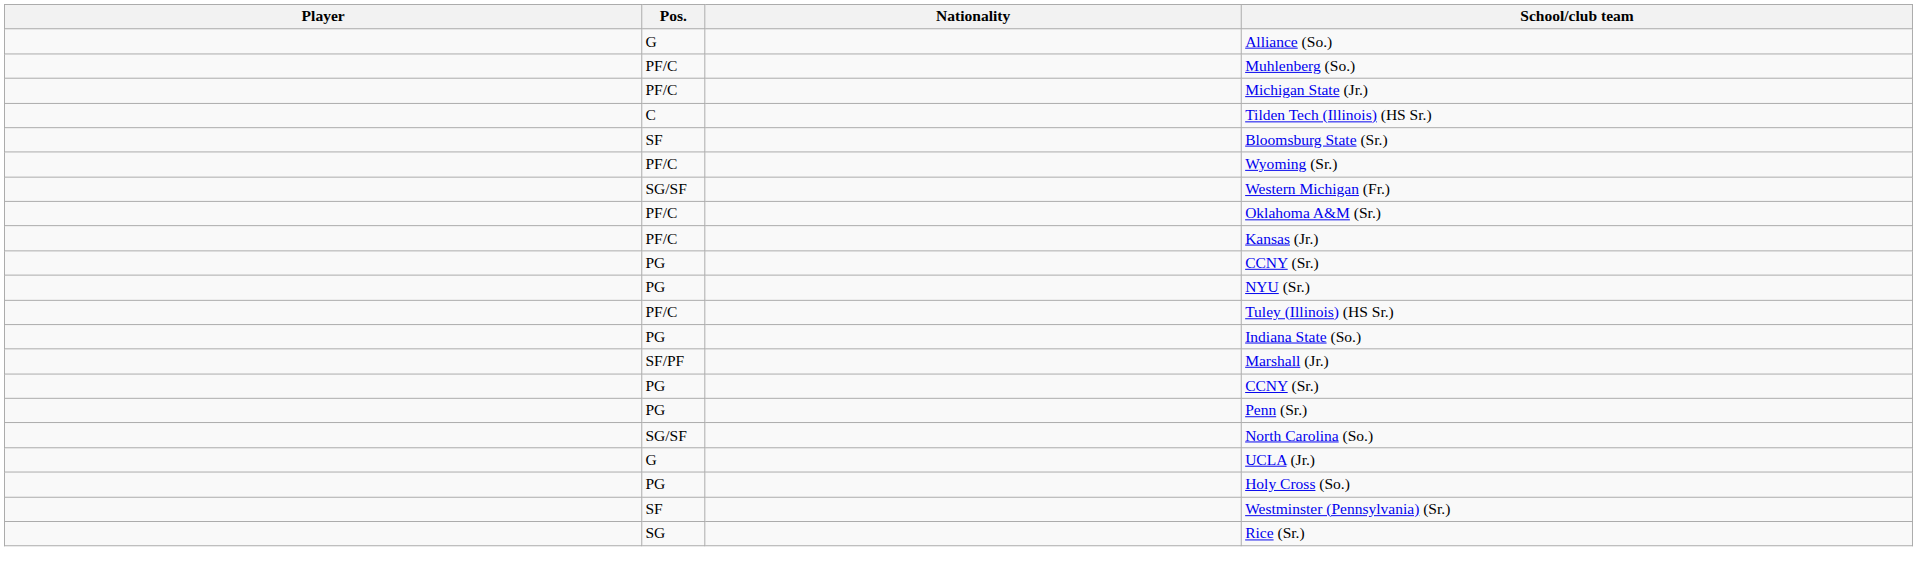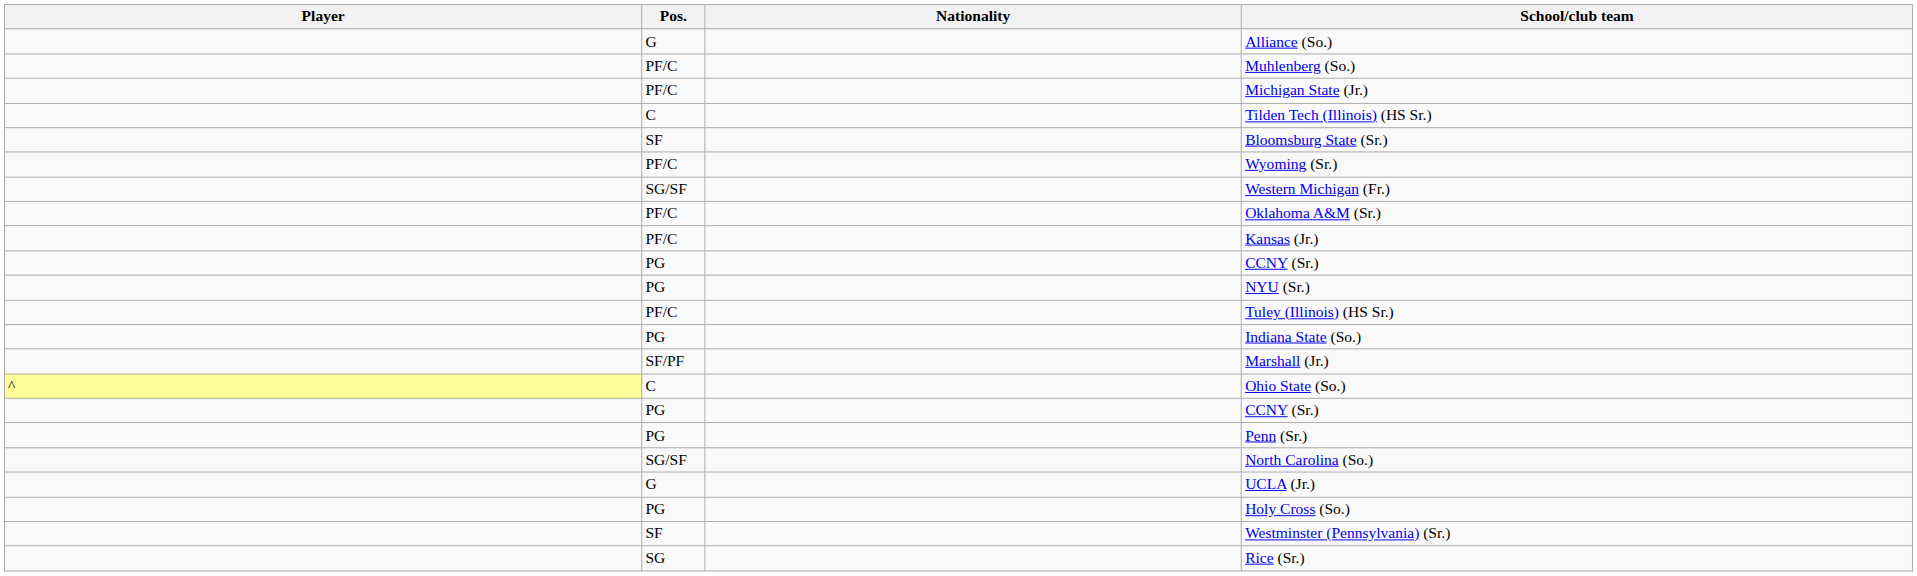 <table class="wikitable sortable plainrowheaders" style="text-align:left">
 <tr>
 <th style="width:19%;">Player</th>
 <th style="width:1%;">Pos.</th>
 <th style="width:16%;">Nationality</th>
 <th style="width:20%;">School/club team</th>
 </tr>
 <tr>
 <td></td>
 <td>G</td>
 <td></td>
 <td><a href='#'>Alliance</a> (So.)</td>
 </tr>
 <tr>
 <td></td>
 <td>PF/C</td>
 <td></td>
 <td><a href='#'>Muhlenberg</a> (So.)</td>
 </tr>
 <tr>
 <td></td>
 <td>PF/C</td>
 <td></td>
 <td><a href='#'>Michigan State</a> (Jr.)</td>
 </tr>
 <tr>
 <td></td>
 <td>C</td>
 <td></td>
 <td><a href='#'>Tilden Tech (Illinois)</a> (HS Sr.)</td>
 </tr>
 <tr>
 <td></td>
 <td>SF</td>
 <td></td>
 <td><a href='#'>Bloomsburg State</a> (Sr.)</td>
 </tr>
 <tr>
 <td></td>
 <td>PF/C</td>
 <td></td>
 <td><a href='#'>Wyoming</a> (Sr.)</td>
 </tr>
 <tr>
 <td></td>
 <td>SG/SF</td>
 <td></td>
 <td><a href='#'>Western Michigan</a> (Fr.)</td>
 </tr>
 <tr>
 <td></td>
 <td>PF/C</td>
 <td></td>
 <td><a href='#'>Oklahoma A&M</a> (Sr.)</td>
 </tr>
 <tr>
 <td></td>
 <td>PF/C</td>
 <td></td>
 <td><a href='#'>Kansas</a> (Jr.)</td>
 </tr>
 <tr>
 <td></td>
 <td>PG</td>
 <td></td>
 <td><a href='#'>CCNY</a> (Sr.)</td>
 </tr>
 <tr>
 <td></td>
 <td>PG</td>
 <td></td>
 <td><a href='#'>NYU</a> (Sr.)</td>
 </tr>
 <tr>
 <td></td>
 <td>PF/C</td>
 <td></td>
 <td><a href='#'>Tuley (Illinois)</a> (HS Sr.)</td>
 </tr>
 <tr>
 <td></td>
 <td>PG</td>
 <td></td>
 <td><a href='#'>Indiana State</a> (So.)</td>
 </tr>
 <tr>
 <td></td>
 <td>SF/PF</td>
 <td></td>
 <td><a href='#'>Marshall</a> (Jr.)</td>
 </tr>
 <tr>
+<td bgcolor="#FFFF99">^</td>
+<td>C</td>
+<td></td>
+<td><a href='#'>Ohio State</a> (So.)</td>
+</tr>
+<tr>
 <td></td>
 <td>PG</td>
 <td></td>
 <td><a href='#'>CCNY</a> (Sr.)</td>
 </tr>
 <tr>
 <td></td>
 <td>PG</td>
 <td></td>
 <td><a href='#'>Penn</a> (Sr.)</td>
 </tr>
 <tr>
 <td></td>
 <td>SG/SF</td>
 <td></td>
 <td><a href='#'>North Carolina</a> (So.)</td>
 </tr>
 <tr>
 <td></td>
 <td>G</td>
 <td></td>
 <td><a href='#'>UCLA</a> (Jr.)</td>
 </tr>
 <tr>
 <td></td>
 <td>PG</td>
 <td></td>
 <td><a href='#'>Holy Cross</a> (So.)</td>
 </tr>
 <tr>
 <td></td>
 <td>SF</td>
 <td></td>
 <td><a href='#'>Westminster (Pennsylvania)</a> (Sr.)</td>
 </tr>
 <tr>
 <td></td>
 <td>SG</td>
 <td></td>
 <td><a href='#'>Rice</a> (Sr.)</td>
 </tr>
 </table>
